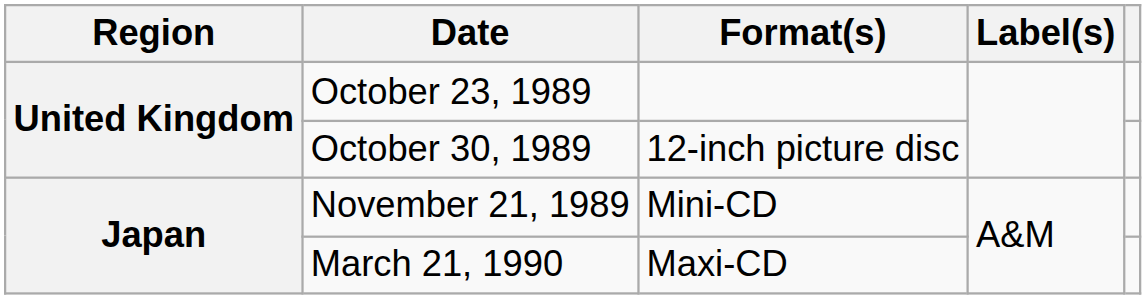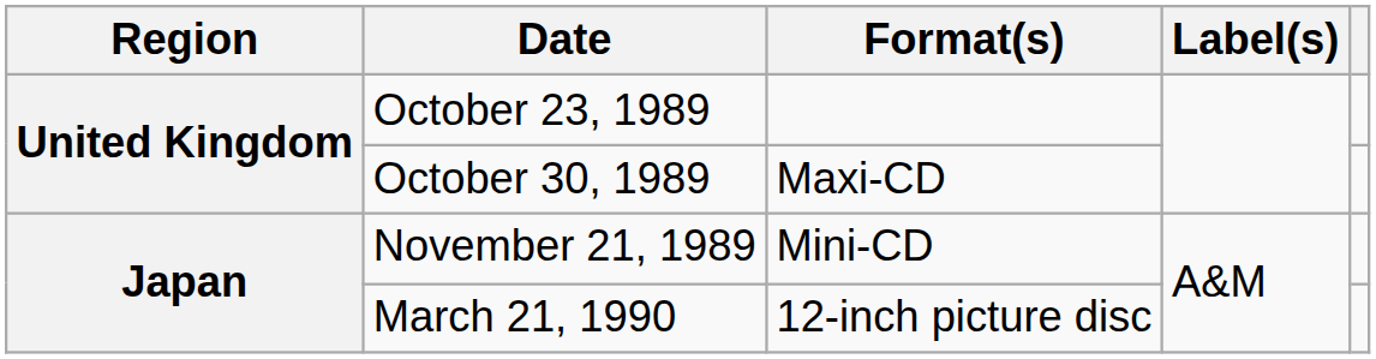 <table class="wikitable plainrowheaders">
 <tr>
 <th scope="col">Region</th>
 <th scope="col">Date</th>
 <th scope="col">Format(s)</th>
 <th scope="col">Label(s)</th>
 <th scope="col"></th>
 </tr>
 <tr>
 <th scope="row" rowspan="2">United Kingdom</th>
 <td>October 23, 1989</td>
 <td></td>
 <td rowspan="2"></td>
 <td></td>
 </tr>
 <tr>
 <td>October 30, 1989</td>
-<td>12-inch picture disc</td>
+<td>Maxi-CD</td>
 <td></td>
 </tr>
 <tr>
 <th scope="row" rowspan="2">Japan</th>
 <td>November 21, 1989</td>
 <td>Mini-CD</td>
 <td rowspan="2">A&M</td>
 <td></td>
 </tr>
 <tr>
 <td>March 21, 1990</td>
-<td>Maxi-CD</td>
+<td>12-inch picture disc</td>
 <td></td>
 </tr>
 </table>
